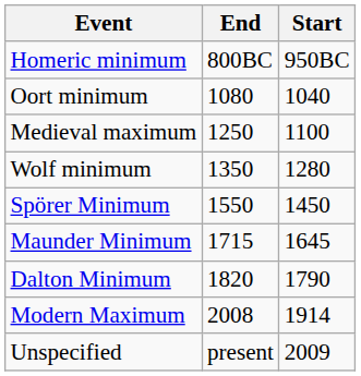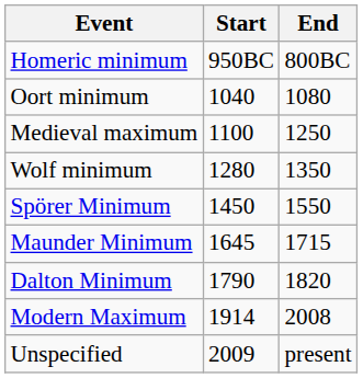 <table class="wikitable">
 <tr>
 <th>Event</th>
+<th>Start</th>
 <th>End</th>
-<th>Start</th>
 </tr>
 <tr>
 <td><a href='#'>Homeric minimum</a></td>
+<td>950BC</td>
 <td>800BC</td>
-<td>950BC</td>
 </tr>
 <tr>
 <td>Oort minimum</td>
+<td>1040</td>
 <td>1080</td>
-<td>1040</td>
 </tr>
 <tr>
 <td>Medieval maximum</td>
+<td>1100</td>
 <td>1250</td>
-<td>1100</td>
 </tr>
 <tr>
 <td>Wolf minimum</td>
+<td>1280</td>
 <td>1350</td>
-<td>1280</td>
 </tr>
 <tr>
 <td><a href='#'>Spörer Minimum</a></td>
+<td>1450</td>
 <td>1550</td>
-<td>1450</td>
 </tr>
 <tr>
 <td><a href='#'>Maunder Minimum</a></td>
+<td>1645</td>
 <td>1715</td>
-<td>1645</td>
 </tr>
 <tr>
 <td><a href='#'>Dalton Minimum</a></td>
+<td>1790</td>
 <td>1820</td>
-<td>1790</td>
 </tr>
 <tr>
 <td><a href='#'>Modern Maximum</a></td>
+<td>1914</td>
 <td>2008</td>
-<td>1914</td>
 </tr>
 <tr>
 <td>Unspecified</td>
+<td>2009</td>
 <td>present</td>
-<td>2009</td>
 </tr>
 </table>
